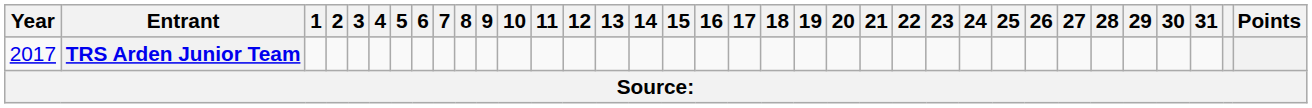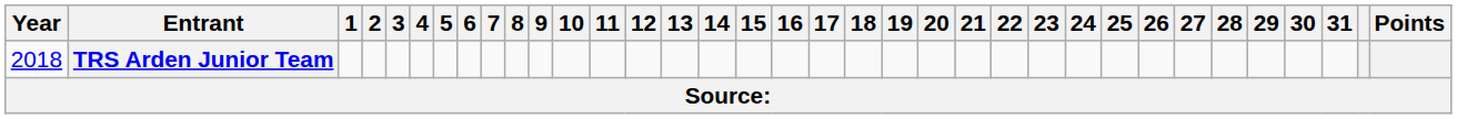 <table class="wikitable" style="text-align:center; font-size:85%">
 <tr>
 <th>Year</th>
 <th>Entrant</th>
 <th>1</th>
 <th>2</th>
 <th>3</th>
 <th>4</th>
 <th>5</th>
 <th>6</th>
 <th>7</th>
 <th>8</th>
 <th>9</th>
 <th>10</th>
 <th>11</th>
 <th>12</th>
 <th>13</th>
 <th>14</th>
 <th>15</th>
 <th>16</th>
 <th>17</th>
 <th>18</th>
 <th>19</th>
 <th>20</th>
 <th>21</th>
 <th>22</th>
 <th>23</th>
 <th>24</th>
 <th>25</th>
 <th>26</th>
 <th>27</th>
 <th>28</th>
 <th>29</th>
 <th>30</th>
 <th>31</th>
 <th></th>
 <th>Points</th>
 </tr>
 <tr>
-<td id=2017R><a href='#'>2017</a></td>
+<td id=2017R><a href='#'>2018</a></td>
 <th nowrap><a href='#'>TRS Arden Junior Team</a></th>
 <td></td>
 <td></td>
 <td></td>
 <td></td>
 <td></td>
 <td></td>
 <td></td>
 <td></td>
 <td></td>
 <td></td>
 <td></td>
 <td></td>
 <td></td>
 <td></td>
 <td></td>
 <td></td>
 <td></td>
 <td></td>
 <td></td>
 <td></td>
 <td></td>
 <td></td>
 <td></td>
 <td></td>
 <td></td>
 <td></td>
 <td></td>
 <td></td>
 <td></td>
 <td></td>
 <td></td>
 <th></th>
 <th></th>
 </tr>
 <tr>
 <th colspan="100">Source:</th>
 </tr>
 </table>
